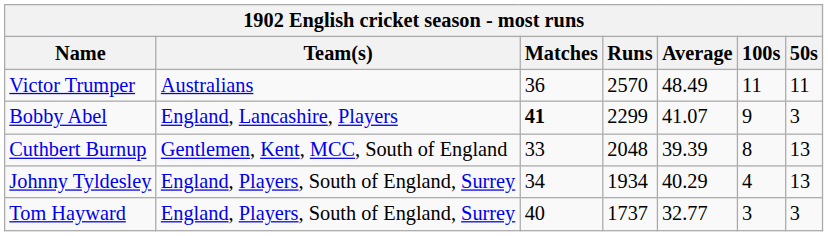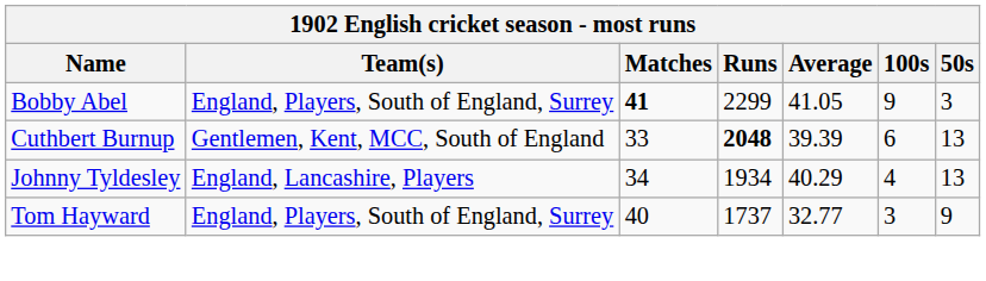 <table class="wikitable">
 <tr>
 <th bgcolor="#efefef" colspan="7">1902 English cricket season - most runs</th>
 </tr>
 <tr bgcolor="#efefef">
 <th>Name</th>
 <th>Team(s)</th>
 <th>Matches</th>
 <th>Runs</th>
 <th>Average</th>
 <th>100s</th>
 <th>50s</th>
 </tr>
 <tr>
-<td><a href='#'>Victor Trumper</a></td>
-<td><a href='#'>Australians</a></td>
-<td>36</td>
-<td>2570</td>
-<td>48.49</td>
-<td>11</td>
-<td>11</td>
-</tr>
-<tr>
 <td><a href='#'>Bobby Abel</a></td>
-<td><a href='#'>England</a>, <a href='#'>Lancashire</a>, <a href='#'>Players</a></td>
+<td><a href='#'>England</a>, <a href='#'>Players</a>, South of England, <a href='#'>Surrey</a></td>
 <td><strong>41</strong></td>
 <td>2299</td>
-<td>41.07</td>
+<td>41.05</td>
 <td>9</td>
 <td>3</td>
 </tr>
 <tr>
 <td><a href='#'>Cuthbert Burnup</a></td>
 <td><a href='#'>Gentlemen</a>, <a href='#'>Kent</a>, <a href='#'>MCC</a>, South of England</td>
 <td>33</td>
-<td>2048</td>
+<td><strong>2048</strong></td>
 <td>39.39</td>
-<td>8</td>
+<td>6</td>
 <td>13</td>
 </tr>
 <tr>
 <td><a href='#'>Johnny Tyldesley</a></td>
-<td><a href='#'>England</a>, <a href='#'>Players</a>, South of England, <a href='#'>Surrey</a></td>
+<td><a href='#'>England</a>, <a href='#'>Lancashire</a>, <a href='#'>Players</a></td>
 <td>34</td>
 <td>1934</td>
 <td>40.29</td>
 <td>4</td>
 <td>13</td>
 </tr>
 <tr>
 <td><a href='#'>Tom Hayward</a></td>
 <td><a href='#'>England</a>, <a href='#'>Players</a>, South of England, <a href='#'>Surrey</a></td>
 <td>40</td>
 <td>1737</td>
 <td>32.77</td>
 <td>3</td>
-<td>3</td>
+<td>9</td>
 </tr>
 </table>
